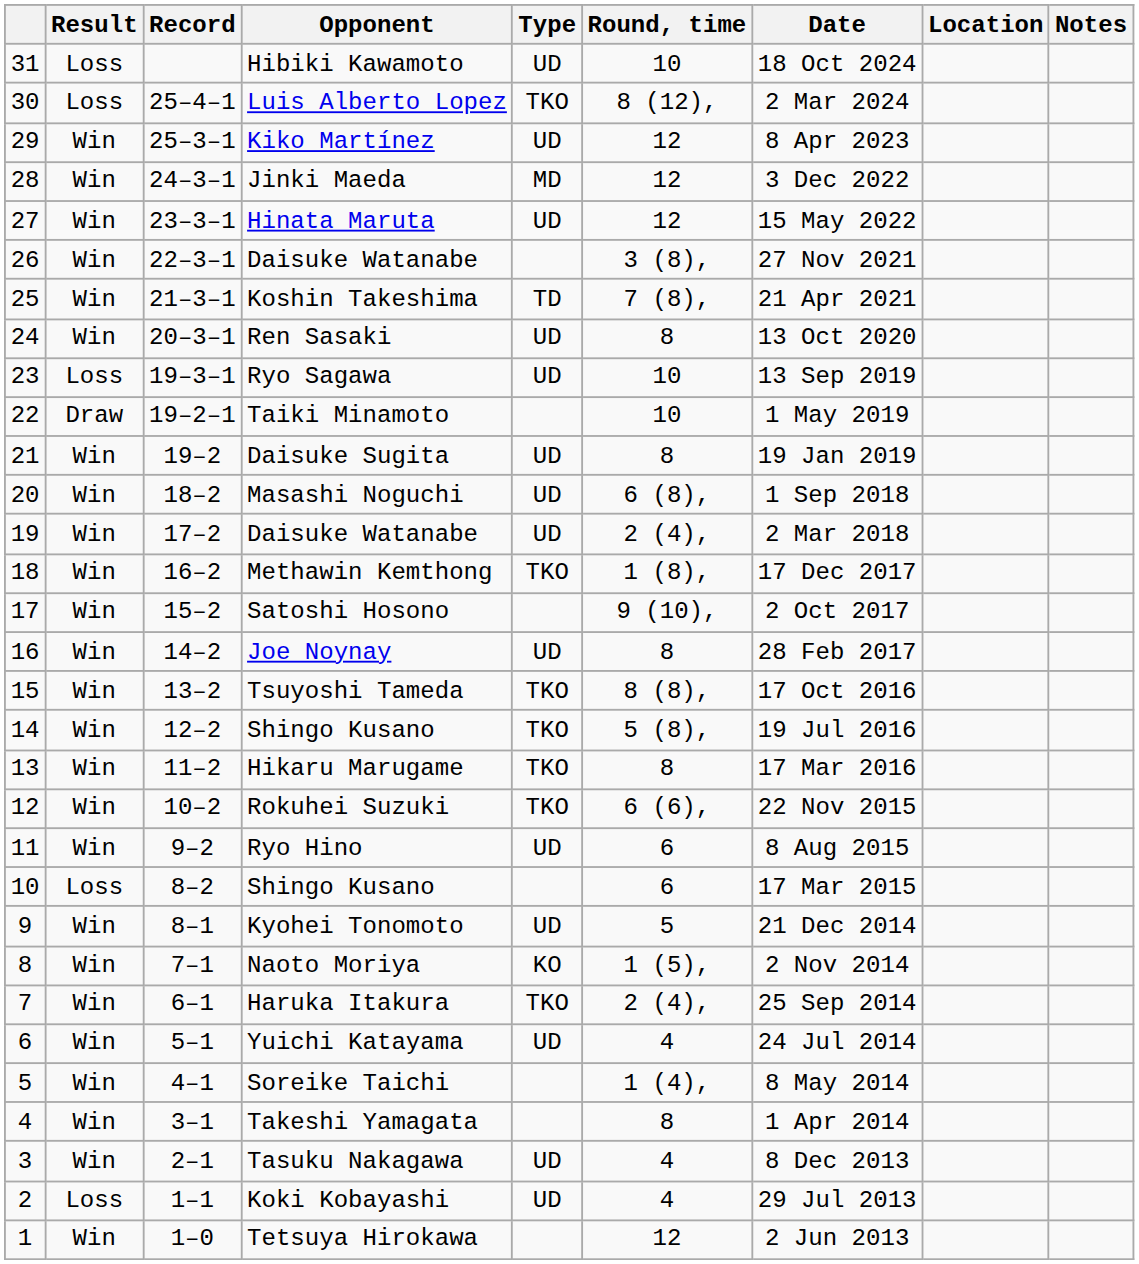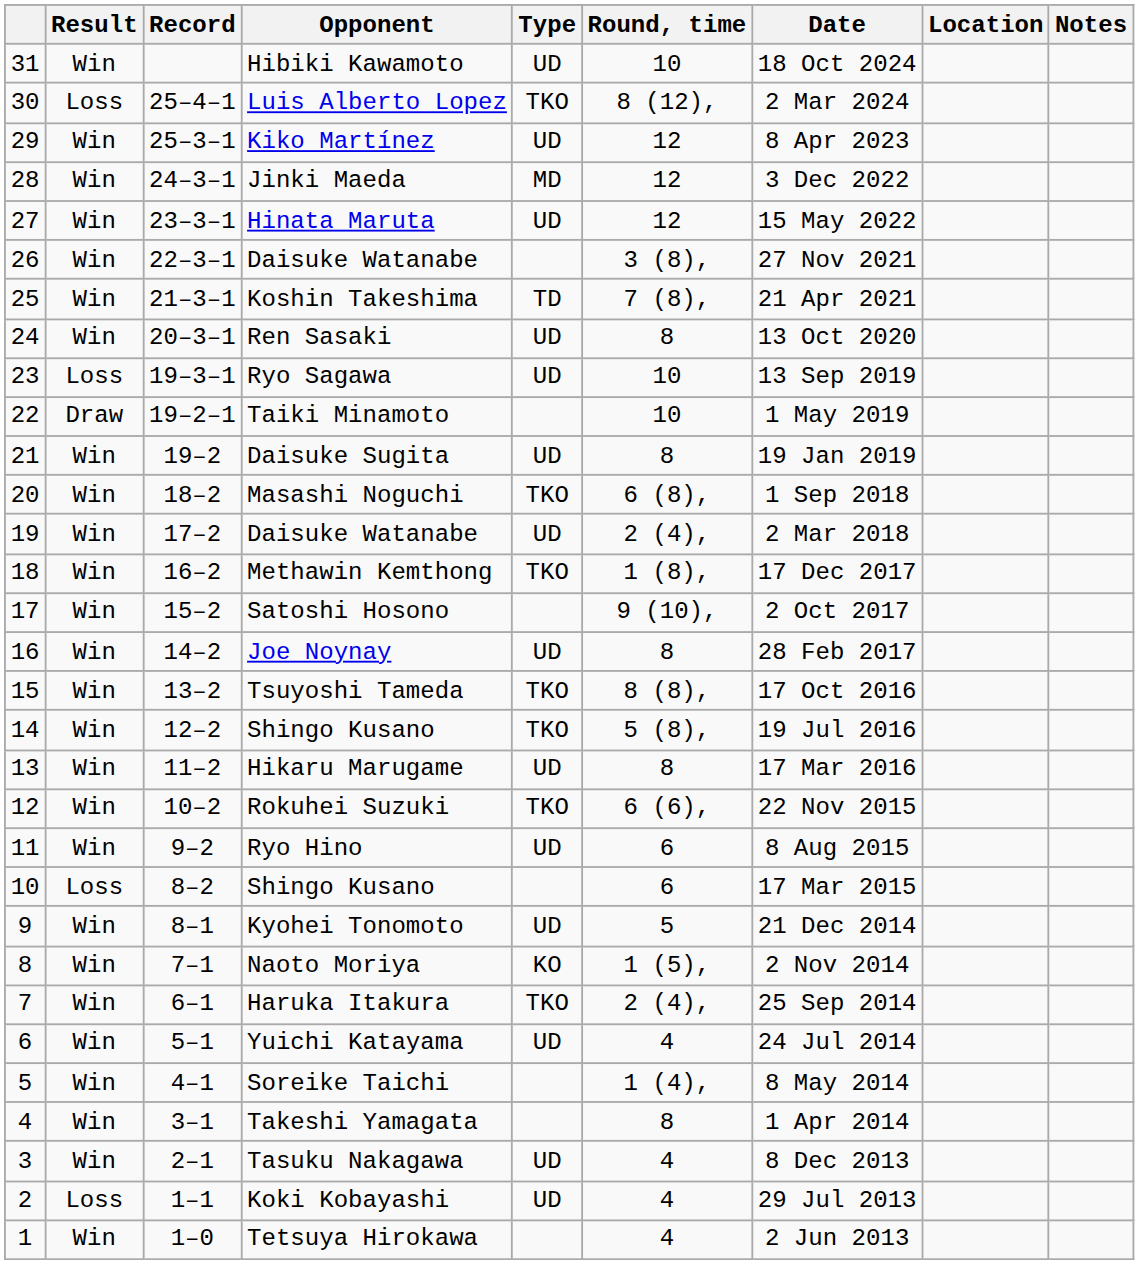 <table class="wikitable" style="text-align:center">
 <tr>
 <th></th>
 <th>Result</th>
 <th>Record</th>
 <th>Opponent</th>
 <th>Type</th>
 <th>Round, time</th>
 <th>Date</th>
 <th>Location</th>
 <th>Notes</th>
 </tr>
 <tr>
 <td>31</td>
-<td>Loss</td>
+<td>Win</td>
 <td></td>
 <td align=left>Hibiki Kawamoto</td>
 <td>UD</td>
 <td>10</td>
 <td>18 Oct 2024</td>
 <td align=left></td>
 <td></td>
 </tr>
 <tr>
 <td>30</td>
 <td>Loss</td>
 <td>25–4–1</td>
 <td align=left><a href='#'>Luis Alberto Lopez</a></td>
 <td>TKO</td>
 <td>8 (12), </td>
 <td>2 Mar 2024</td>
 <td style="text-align:left;"></td>
 <td align=left></td>
 </tr>
 <tr>
 <td>29</td>
 <td>Win</td>
 <td>25–3–1</td>
 <td align=left><a href='#'>Kiko Martínez</a></td>
 <td>UD</td>
 <td>12</td>
 <td>8 Apr 2023</td>
 <td align=left></td>
 <td></td>
 </tr>
 <tr>
 <td>28</td>
 <td>Win</td>
 <td>24–3–1</td>
 <td align=left>Jinki Maeda</td>
 <td>MD</td>
 <td>12</td>
 <td>3 Dec 2022</td>
 <td align=left></td>
 <td align=left></td>
 </tr>
 <tr>
 <td>27</td>
 <td>Win</td>
 <td>23–3–1</td>
 <td align=left><a href='#'>Hinata Maruta</a></td>
 <td>UD</td>
 <td>12</td>
 <td>15 May 2022</td>
 <td align=left></td>
 <td align=left></td>
 </tr>
 <tr>
 <td>26</td>
 <td>Win</td>
 <td>22–3–1</td>
 <td align=left>Daisuke Watanabe</td>
 <td></td>
 <td>3 (8), </td>
 <td>27 Nov 2021</td>
 <td align=left></td>
 <td></td>
 </tr>
 <tr>
 <td>25</td>
 <td>Win</td>
 <td>21–3–1</td>
 <td align=left>Koshin Takeshima</td>
 <td>TD</td>
 <td>7 (8), </td>
 <td>21 Apr 2021</td>
 <td align=left></td>
 <td></td>
 </tr>
 <tr>
 <td>24</td>
 <td>Win</td>
 <td>20–3–1</td>
 <td align=left>Ren Sasaki</td>
 <td>UD</td>
 <td>8</td>
 <td>13 Oct 2020</td>
 <td align=left></td>
 <td></td>
 </tr>
 <tr>
 <td>23</td>
 <td>Loss</td>
 <td>19–3–1</td>
 <td align=left>Ryo Sagawa</td>
 <td>UD</td>
 <td>10</td>
 <td>13 Sep 2019</td>
 <td align=left></td>
 <td align=left></td>
 </tr>
 <tr>
 <td>22</td>
 <td>Draw</td>
 <td>19–2–1</td>
 <td align=left>Taiki Minamoto</td>
 <td></td>
 <td>10</td>
 <td>1 May 2019</td>
 <td align=left></td>
 <td align=left></td>
 </tr>
 <tr>
 <td>21</td>
 <td>Win</td>
 <td>19–2</td>
 <td align=left>Daisuke Sugita</td>
 <td>UD</td>
 <td>8</td>
 <td>19 Jan 2019</td>
 <td align=left></td>
 <td></td>
 </tr>
 <tr>
 <td>20</td>
 <td>Win</td>
 <td>18–2</td>
 <td align=left>Masashi Noguchi</td>
-<td>UD</td>
+<td>TKO</td>
 <td>6 (8), </td>
 <td>1 Sep 2018</td>
 <td align=left></td>
 <td></td>
 </tr>
 <tr>
 <td>19</td>
 <td>Win</td>
 <td>17–2</td>
 <td align=left>Daisuke Watanabe</td>
 <td>UD</td>
 <td>2 (4), </td>
 <td>2 Mar 2018</td>
 <td align=left></td>
 <td></td>
 </tr>
 <tr>
 <td>18</td>
 <td>Win</td>
 <td>16–2</td>
 <td align=left>Methawin Kemthong</td>
 <td>TKO</td>
 <td>1 (8), </td>
 <td>17 Dec 2017</td>
 <td align=left></td>
 <td></td>
 </tr>
 <tr>
 <td>17</td>
 <td>Win</td>
 <td>15–2</td>
 <td align=left>Satoshi Hosono</td>
 <td></td>
 <td>9 (10), </td>
 <td>2 Oct 2017</td>
 <td align=left></td>
 <td></td>
 </tr>
 <tr>
 <td>16</td>
 <td>Win</td>
 <td>14–2</td>
 <td align=left><a href='#'>Joe Noynay</a></td>
 <td>UD</td>
 <td>8</td>
 <td>28 Feb 2017</td>
 <td align=left></td>
 <td></td>
 </tr>
 <tr>
 <td>15</td>
 <td>Win</td>
 <td>13–2</td>
 <td align=left>Tsuyoshi Tameda</td>
 <td>TKO</td>
 <td>8 (8), </td>
 <td>17 Oct 2016</td>
 <td align=left></td>
 <td></td>
 </tr>
 <tr>
 <td>14</td>
 <td>Win</td>
 <td>12–2</td>
 <td align=left>Shingo Kusano</td>
 <td>TKO</td>
 <td>5 (8), </td>
 <td>19 Jul 2016</td>
 <td align=left></td>
 <td></td>
 </tr>
 <tr>
 <td>13</td>
 <td>Win</td>
 <td>11–2</td>
 <td align=left>Hikaru Marugame</td>
-<td>TKO</td>
+<td>UD</td>
 <td>8</td>
 <td>17 Mar 2016</td>
 <td align=left></td>
 <td></td>
 </tr>
 <tr>
 <td>12</td>
 <td>Win</td>
 <td>10–2</td>
 <td align=left>Rokuhei Suzuki</td>
 <td>TKO</td>
 <td>6 (6), </td>
 <td>22 Nov 2015</td>
 <td align=left></td>
 <td></td>
 </tr>
 <tr>
 <td>11</td>
 <td>Win</td>
 <td>9–2</td>
 <td align=left>Ryo Hino</td>
 <td>UD</td>
 <td>6</td>
 <td>8 Aug 2015</td>
 <td align=left></td>
 <td></td>
 </tr>
 <tr>
 <td>10</td>
 <td>Loss</td>
 <td>8–2</td>
 <td align=left>Shingo Kusano</td>
 <td></td>
 <td>6</td>
 <td>17 Mar 2015</td>
 <td align=left></td>
 <td></td>
 </tr>
 <tr>
 <td>9</td>
 <td>Win</td>
 <td>8–1</td>
 <td align=left>Kyohei Tonomoto</td>
 <td>UD</td>
 <td>5</td>
 <td>21 Dec 2014</td>
 <td align=left></td>
 <td align=left></td>
 </tr>
 <tr>
 <td>8</td>
 <td>Win</td>
 <td>7–1</td>
 <td align=left>Naoto Moriya</td>
 <td>KO</td>
 <td>1 (5), </td>
 <td>2 Nov 2014</td>
 <td align=left></td>
 <td align=left></td>
 </tr>
 <tr>
 <td>7</td>
 <td>Win</td>
 <td>6–1</td>
 <td align=left>Haruka Itakura</td>
 <td>TKO</td>
 <td>2 (4), </td>
 <td>25 Sep 2014</td>
 <td align=left></td>
 <td></td>
 </tr>
 <tr>
 <td>6</td>
 <td>Win</td>
 <td>5–1</td>
 <td align=left>Yuichi Katayama</td>
 <td>UD</td>
 <td>4</td>
 <td>24 Jul 2014</td>
 <td align=left></td>
 <td></td>
 </tr>
 <tr>
 <td>5</td>
 <td>Win</td>
 <td>4–1</td>
 <td align=left>Soreike Taichi</td>
 <td></td>
 <td>1 (4), </td>
 <td>8 May 2014</td>
 <td align=left></td>
 <td></td>
 </tr>
 <tr>
 <td>4</td>
 <td>Win</td>
 <td>3–1</td>
 <td align=left>Takeshi Yamagata</td>
 <td></td>
 <td>8</td>
 <td>1 Apr 2014</td>
 <td align=left></td>
 <td></td>
 </tr>
 <tr>
 <td>3</td>
 <td>Win</td>
 <td>2–1</td>
 <td align=left>Tasuku Nakagawa</td>
 <td>UD</td>
 <td>4</td>
 <td>8 Dec 2013</td>
 <td align=left></td>
 <td></td>
 </tr>
 <tr>
 <td>2</td>
 <td>Loss</td>
 <td>1–1</td>
 <td align=left>Koki Kobayashi</td>
 <td>UD</td>
 <td>4</td>
 <td>29 Jul 2013</td>
 <td align=left></td>
 <td></td>
 </tr>
 <tr>
 <td>1</td>
 <td>Win</td>
 <td>1–0</td>
 <td align=left>Tetsuya Hirokawa</td>
 <td></td>
-<td>12</td>
+<td>4</td>
 <td>2 Jun 2013</td>
 <td align=left></td>
 <td></td>
 </tr>
 </table>
